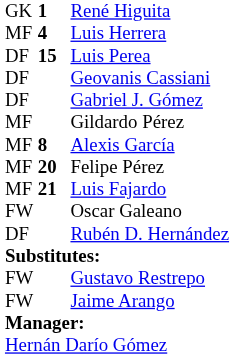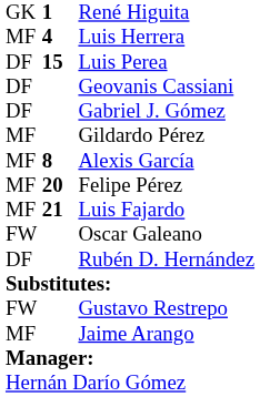 <table cellspacing="0" cellpadding="0" style="font-size:90%; margin:0.2em auto;">
 <tr>
 <th width="25"></th>
 <th width="25"></th>
 </tr>
 <tr>
 <td>GK</td>
 <td><strong>1</strong></td>
 <td> <a href='#'>René Higuita</a></td>
 </tr>
 <tr>
 <td>MF</td>
 <td><strong>4</strong></td>
 <td> <a href='#'>Luis Herrera</a></td>
 </tr>
 <tr>
 <td>DF</td>
 <td><strong>15</strong></td>
 <td> <a href='#'>Luis Perea</a></td>
 </tr>
 <tr>
 <td>DF</td>
 <td></td>
 <td> <a href='#'>Geovanis Cassiani</a></td>
 </tr>
 <tr>
 <td>DF</td>
 <td></td>
 <td> <a href='#'>Gabriel J. Gómez</a></td>
 </tr>
 <tr>
 <td>MF</td>
 <td></td>
 <td> Gildardo Pérez</td>
 </tr>
 <tr>
 <td>MF</td>
 <td><strong>8</strong></td>
 <td> <a href='#'>Alexis García</a></td>
 </tr>
 <tr>
 <td>MF</td>
 <td><strong>20</strong></td>
 <td> Felipe Pérez</td>
 </tr>
 <tr>
 <td>MF</td>
 <td><strong>21</strong></td>
 <td> <a href='#'>Luis Fajardo</a></td>
 <td></td>
 <td></td>
 </tr>
 <tr>
 <td>FW</td>
 <td></td>
 <td> Oscar Galeano</td>
 </tr>
 <tr>
 <td>DF</td>
 <td></td>
 <td> <a href='#'>Rubén D. Hernández</a></td>
 <td></td>
 <td></td>
 </tr>
 <tr>
 <td colspan=3><strong>Substitutes:</strong></td>
 </tr>
 <tr>
 <td>FW</td>
 <td></td>
 <td> <a href='#'>Gustavo Restrepo</a></td>
 <td></td>
 <td></td>
 </tr>
 <tr>
-<td>FW</td>
+<td>MF</td>
 <td></td>
 <td> <a href='#'>Jaime Arango</a></td>
 <td></td>
 <td></td>
 </tr>
 <tr>
 <td colspan=3><strong>Manager:</strong></td>
 </tr>
 <tr>
 <td colspan=4> <a href='#'>Hernán Darío Gómez</a></td>
 </tr>
 </table>
